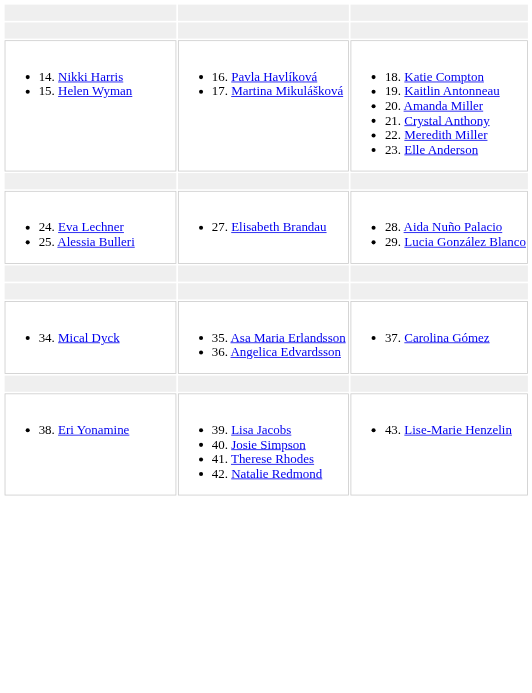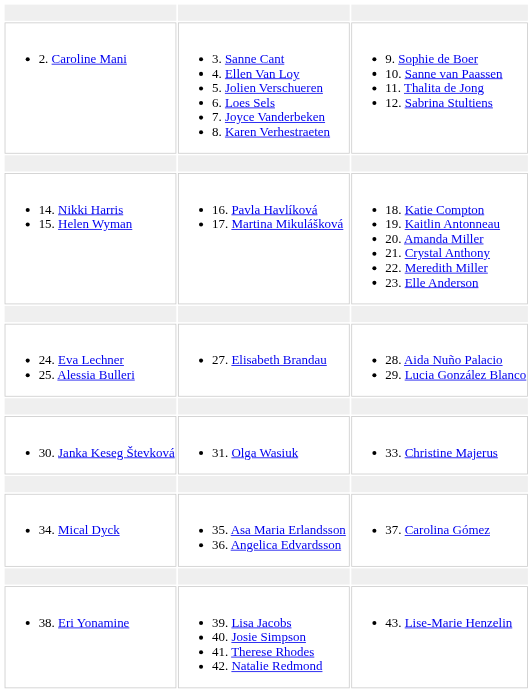 <table>
 <tr align=center bgcolor="#EFEFEF">
 <td width="33%"><br></td>
 <td width="33%"><br></td>
 <td width="34%"><br></td>
+</tr>
+<tr valign="top">
+<td style="border:solid; border-width:1px; border-color:#CCCCCC;"><br><ul><li>2. <a href='#'>Caroline Mani</a></li></ul></td>
+<td style="border:solid; border-width:1px; border-color:#CCCCCC;"><br><ul><li>3. <a href='#'>Sanne Cant</a></li><li>4. <a href='#'>Ellen Van Loy</a></li><li>5. <a href='#'>Jolien Verschueren</a></li><li>6. <a href='#'>Loes Sels</a></li><li>7. <a href='#'>Joyce Vanderbeken</a></li><li>8. <a href='#'>Karen Verhestraeten</a></li></ul></td>
+<td style="border:solid; border-width:1px; border-color:#CCCCCC;"><br><ul><li>9. <a href='#'>Sophie de Boer</a></li><li>10. <a href='#'>Sanne van Paassen</a></li><li>11. <a href='#'>Thalita de Jong</a></li><li>12. <a href='#'>Sabrina Stultiens</a></li></ul></td>
 </tr>
 <tr align=center bgcolor="#EFEFEF">
 <td><br></td>
 <td width="33%"><br></td>
 <td width="34%"><br></td>
 </tr>
 <tr valign="top">
 <td style="border:solid; border-width:1px; border-color:#CCCCCC;"><br><ul><li>14. <a href='#'>Nikki Harris</a></li><li>15. <a href='#'>Helen Wyman</a></li></ul></td>
 <td style="border:solid; border-width:1px; border-color:#CCCCCC;"><br><ul><li>16. <a href='#'>Pavla Havlíková</a></li><li>17. <a href='#'>Martina Mikulášková</a></li></ul></td>
 <td style="border:solid; border-width:1px; border-color:#CCCCCC;"><br><ul><li>18. <a href='#'>Katie Compton</a></li><li>19. <a href='#'>Kaitlin Antonneau</a></li><li>20. <a href='#'>Amanda Miller</a></li><li>21. <a href='#'>Crystal Anthony</a></li><li>22. <a href='#'>Meredith Miller</a></li><li>23. <a href='#'>Elle Anderson</a></li></ul></td>
 </tr>
 <tr align=center bgcolor="#EFEFEF">
 <td><br></td>
 <td width="33%"><br></td>
 <td width="34%"><br></td>
 </tr>
 <tr valign="top">
 <td style="border:solid; border-width:1px; border-color:#CCCCCC;"><br><ul><li>24. <a href='#'>Eva Lechner</a></li><li>25. <a href='#'>Alessia Bulleri</a></li></ul></td>
 <td style="border:solid; border-width:1px; border-color:#CCCCCC;"><br><ul><li>27. <a href='#'>Elisabeth Brandau</a></li></ul></td>
 <td style="border:solid; border-width:1px; border-color:#CCCCCC;"><br><ul><li>28. <a href='#'>Aida Nuño Palacio</a></li><li>29. <a href='#'>Lucia González Blanco</a></li></ul></td>
 </tr>
 <tr align=center bgcolor="#EFEFEF">
 <td><br></td>
 <td width="33%"><br></td>
 <td width="34%"><br></td>
 </tr>
+<tr valign="top">
+<td style="border:solid; border-width:1px; border-color:#CCCCCC;"><br><ul><li>30. <a href='#'>Janka Keseg Števková</a></li></ul></td>
+<td style="border:solid; border-width:1px; border-color:#CCCCCC;"><br><ul><li>31. <a href='#'>Olga Wasiuk</a></li></ul></td>
+<td style="border:solid; border-width:1px; border-color:#CCCCCC;"><br><ul><li>33. <a href='#'>Christine Majerus</a></li></ul></td>
+</tr>
 <tr align=center bgcolor="#EFEFEF">
 <td><br></td>
 <td width="33%"><br></td>
 <td width="34%"><br></td>
 </tr>
 <tr valign="top">
 <td style="border:solid; border-width:1px; border-color:#CCCCCC;"><br><ul><li>34. <a href='#'>Mical Dyck</a></li></ul></td>
 <td style="border:solid; border-width:1px; border-color:#CCCCCC;"><br><ul><li>35. <a href='#'>Asa Maria Erlandsson</a></li><li>36. <a href='#'>Angelica Edvardsson</a></li></ul></td>
 <td style="border:solid; border-width:1px; border-color:#CCCCCC;"><br><ul><li>37. <a href='#'>Carolina Gómez</a></li></ul></td>
 </tr>
 <tr align=center bgcolor="#EFEFEF">
 <td><br></td>
 <td width="33%"><br></td>
 <td width="34%"><br></td>
 </tr>
 <tr valign="top">
 <td style="border:solid; border-width:1px; border-color:#CCCCCC;"><br><ul><li>38. <a href='#'>Eri Yonamine</a></li></ul></td>
 <td style="border:solid; border-width:1px; border-color:#CCCCCC;"><br><ul><li>39. <a href='#'>Lisa Jacobs</a></li><li>40. <a href='#'>Josie Simpson</a></li><li>41. <a href='#'>Therese Rhodes</a></li><li>42. <a href='#'>Natalie Redmond</a></li></ul></td>
 <td style="border:solid; border-width:1px; border-color:#CCCCCC;"><br><ul><li>43. <a href='#'>Lise-Marie Henzelin</a></li></ul></td>
 </tr>
 </table>
